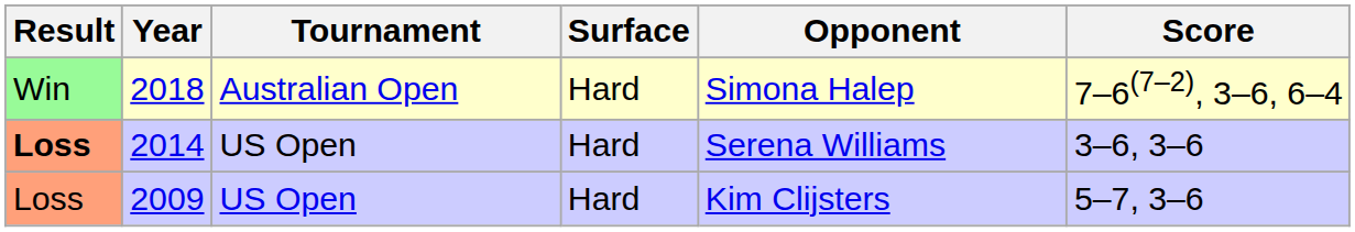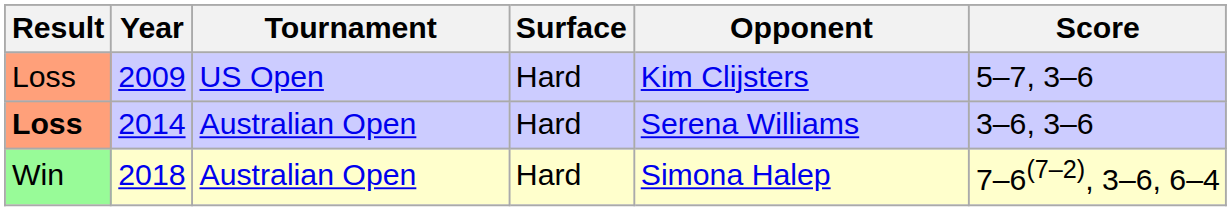 <table class="sortable wikitable">
 <tr>
 <th>Result</th>
 <th>Year</th>
 <th width=160>Tournament</th>
 <th>Surface</th>
 <th width=170>Opponent</th>
 <th class="unsortable">Score</th>
 </tr>
+<tr style="background:#ccf;">
+<td style="background:#ffa07a;">Loss</td>
+<td><a href='#'>2009</a></td>
+<td><a href='#'>US Open</a></td>
+<td>Hard</td>
+<td> <a href='#'>Kim Clijsters</a></td>
+<td>5–7, 3–6</td>
+</tr>
+<tr style="background:#ccf;">
+<td style="background:#ffa07a;"><strong>Loss</strong></td>
+<td><a href='#'>2014</a></td>
+<td><a href='#'>Australian Open</a></td>
+<td>Hard</td>
+<td> <a href='#'>Serena Williams</a></td>
+<td>3–6, 3–6</td>
+</tr>
 <tr style="background:#ffc;">
 <td bgcolor=98fb98>Win</td>
 <td><a href='#'>2018</a></td>
 <td><a href='#'>Australian Open</a></td>
 <td>Hard</td>
 <td> <a href='#'>Simona Halep</a></td>
 <td>7–6<sup>(7–2)</sup>, 3–6, 6–4</td>
 </tr>
-<tr style="background:#ccf;">
-<td style="background:#ffa07a;"><strong>Loss</strong></td>
-<td><a href='#'>2014</a></td>
-<td>US Open</td>
-<td>Hard</td>
-<td> <a href='#'>Serena Williams</a></td>
-<td>3–6, 3–6</td>
-</tr>
-<tr style="background:#ccf;">
-<td style="background:#ffa07a;">Loss</td>
-<td><a href='#'>2009</a></td>
-<td><a href='#'>US Open</a></td>
-<td>Hard</td>
-<td> <a href='#'>Kim Clijsters</a></td>
-<td>5–7, 3–6</td>
-</tr>
 </table>
